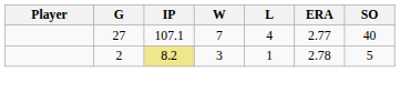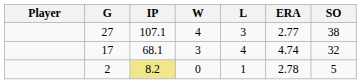 <table class="wikitable sortable">
 <tr>
 <th bgcolor="#DDDDFF" width="16%">Player</th>
 <th bgcolor="#DDDDFF" width="9%">G</th>
 <th bgcolor="#DDDDFF" width="9%">IP</th>
 <th bgcolor="#DDDDFF" width="9%">W</th>
 <th bgcolor="#DDDDFF" width="9%">L</th>
 <th bgcolor="#DDDDFF" width="9%">ERA</th>
 <th bgcolor="#DDDDFF" width="9%">SO</th>
 </tr>
 <tr align="center">
 <td></td>
 <td>27</td>
 <td>107.1</td>
-<td>7</td>
 <td>4</td>
+<td>3</td>
 <td>2.77</td>
-<td>40</td>
+<td>38</td>
+</tr>
+<tr align="center">
+<td></td>
+<td>17</td>
+<td>68.1</td>
+<td>3</td>
+<td>4</td>
+<td>4.74</td>
+<td>32</td>
 </tr>
 <tr align="center">
 <td></td>
 <td>2</td>
 <td style="background: khaki;">8.2</td>
-<td>3</td>
+<td>0</td>
 <td>1</td>
 <td>2.78</td>
 <td>5</td>
 </tr>
 </table>
